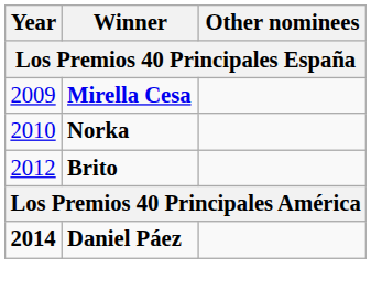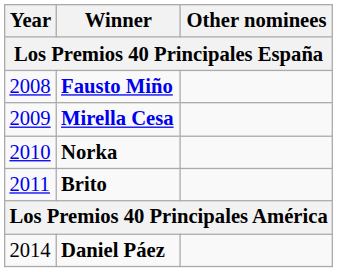 <table class="wikitable">
 <tr>
 <th>Year</th>
 <th>Winner</th>
 <th>Other nominees</th>
 </tr>
 <tr>
 <th colspan=3>Los Premios 40 Principales España</th>
+</tr>
+<tr>
+<td><a href='#'>2008</a></td>
+<td><strong><a href='#'>Fausto Miño</a></strong></td>
+<td></td>
 </tr>
 <tr>
 <td><a href='#'>2009</a></td>
 <td><strong><a href='#'>Mirella Cesa</a></strong></td>
 <td></td>
 </tr>
 <tr>
 <td><a href='#'>2010</a></td>
 <td><strong>Norka</strong></td>
 <td></td>
 </tr>
 <tr>
-<td><a href='#'>2012</a></td>
+<td><a href='#'>2011</a></td>
 <td><strong>Brito</strong></td>
 <td></td>
 </tr>
 <tr>
 <th colspan=3>Los Premios 40 Principales América</th>
 </tr>
 <tr>
-<td><strong>2014</strong></td>
+<td>2014</td>
 <td><strong>Daniel Páez</strong></td>
 <td></td>
 </tr>
 </table>
